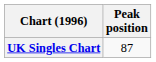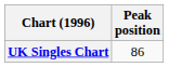 <table class="wikitable sortable plainrowheaders" style="text-align:center">
 <tr>
 <th scope="col">Chart (1996)</th>
 <th scope="col">Peak<br>position</th>
 </tr>
 <tr>
 <th scope="row"><a href='#'>UK Singles Chart</a></th>
-<td>87</td>
+<td>86</td>
 </tr>
 </table>
